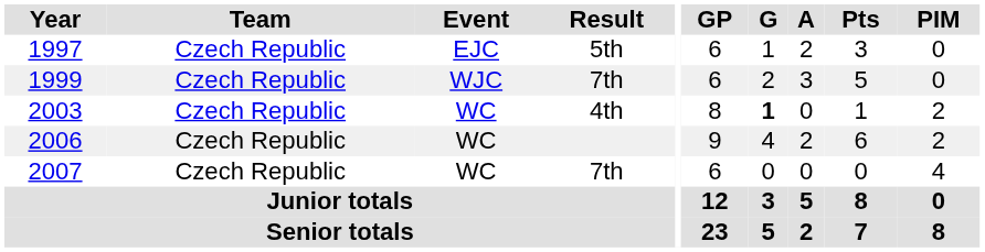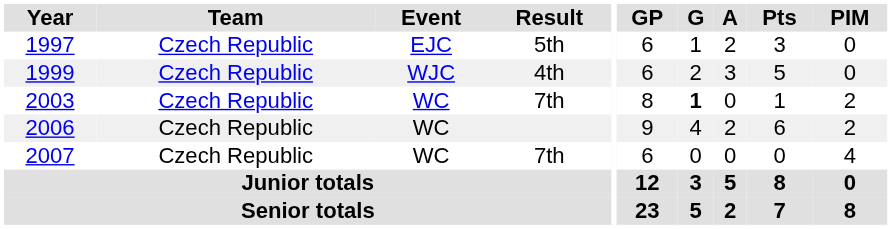 <table border="0" cellpadding="1" cellspacing="0" ID="Table3" style="text-align:center; width:40em">
 <tr ALIGN="center" bgcolor="#e0e0e0">
 <th>Year</th>
 <th>Team</th>
 <th>Event</th>
 <th>Result</th>
 <th rowspan="99" bgcolor="#ffffff"></th>
 <th>GP</th>
 <th>G</th>
 <th>A</th>
 <th>Pts</th>
 <th>PIM</th>
 </tr>
 <tr>
 <td><a href='#'>1997</a></td>
 <td><a href='#'>Czech Republic</a></td>
 <td><a href='#'>EJC</a></td>
 <td>5th</td>
 <td>6</td>
 <td>1</td>
 <td>2</td>
 <td>3</td>
 <td>0</td>
 </tr>
 <tr bgcolor="#f0f0f0">
 <td><a href='#'>1999</a></td>
 <td><a href='#'>Czech Republic</a></td>
 <td><a href='#'>WJC</a></td>
-<td>7th</td>
+<td>4th</td>
 <td>6</td>
 <td>2</td>
 <td>3</td>
 <td>5</td>
 <td>0</td>
 </tr>
 <tr>
 <td><a href='#'>2003</a></td>
 <td><a href='#'>Czech Republic</a></td>
 <td><a href='#'>WC</a></td>
-<td>4th</td>
+<td>7th</td>
 <td>8</td>
 <td><strong>1</strong></td>
 <td>0</td>
 <td>1</td>
 <td>2</td>
 </tr>
 <tr bgcolor="#f0f0f0">
 <td><a href='#'>2006</a></td>
 <td>Czech Republic</td>
 <td>WC</td>
 <td></td>
 <td>9</td>
 <td>4</td>
 <td>2</td>
 <td>6</td>
 <td>2</td>
 </tr>
 <tr>
 <td><a href='#'>2007</a></td>
 <td>Czech Republic</td>
 <td>WC</td>
 <td>7th</td>
 <td>6</td>
 <td>0</td>
 <td>0</td>
 <td>0</td>
 <td>4</td>
 </tr>
 <tr bgcolor="#e0e0e0">
 <th colspan="4">Junior totals</th>
 <th>12</th>
 <th>3</th>
 <th>5</th>
 <th>8</th>
 <th>0</th>
 </tr>
 <tr bgcolor="#e0e0e0">
 <th colspan="4">Senior totals</th>
 <th>23</th>
 <th>5</th>
 <th>2</th>
 <th>7</th>
 <th>8</th>
 </tr>
 </table>
